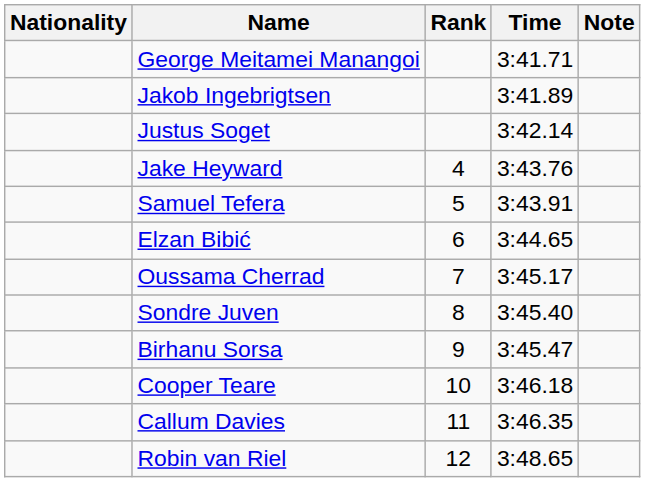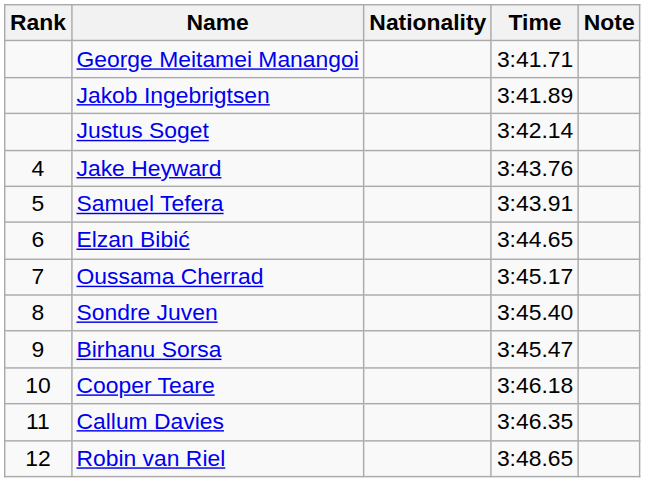 <table class="wikitable sortable" style="text-align:center">
 <tr>
+<th>Rank</th>
+<th>Name</th>
 <th>Nationality</th>
-<th>Name</th>
-<th>Rank</th>
 <th>Time</th>
 <th>Note</th>
 </tr>
 <tr>
+<td></td>
+<td align=left><a href='#'>George Meitamei Manangoi</a></td>
 <td align=left></td>
-<td align=left><a href='#'>George Meitamei Manangoi</a></td>
-<td></td>
 <td>3:41.71</td>
 <td></td>
 </tr>
 <tr>
+<td></td>
+<td align=left><a href='#'>Jakob Ingebrigtsen</a></td>
 <td align=left></td>
-<td align=left><a href='#'>Jakob Ingebrigtsen</a></td>
-<td></td>
 <td>3:41.89</td>
 <td></td>
 </tr>
 <tr>
+<td></td>
+<td align=left><a href='#'>Justus Soget</a></td>
 <td align=left></td>
-<td align=left><a href='#'>Justus Soget</a></td>
-<td></td>
 <td>3:42.14</td>
 <td></td>
 </tr>
 <tr>
+<td>4</td>
+<td align=left><a href='#'>Jake Heyward</a></td>
 <td align=left></td>
-<td align=left><a href='#'>Jake Heyward</a></td>
-<td>4</td>
 <td>3:43.76</td>
 <td></td>
 </tr>
 <tr>
+<td>5</td>
+<td align=left><a href='#'>Samuel Tefera</a></td>
 <td align=left></td>
-<td align=left><a href='#'>Samuel Tefera</a></td>
-<td>5</td>
 <td>3:43.91</td>
 <td></td>
 </tr>
 <tr>
+<td>6</td>
+<td align=left><a href='#'>Elzan Bibić</a></td>
 <td align=left></td>
-<td align=left><a href='#'>Elzan Bibić</a></td>
-<td>6</td>
 <td>3:44.65</td>
 <td></td>
 </tr>
 <tr>
+<td>7</td>
+<td align=left><a href='#'>Oussama Cherrad</a></td>
 <td align=left></td>
-<td align=left><a href='#'>Oussama Cherrad</a></td>
-<td>7</td>
 <td>3:45.17</td>
 <td></td>
 </tr>
 <tr>
+<td>8</td>
+<td align=left><a href='#'>Sondre Juven</a></td>
 <td align=left></td>
-<td align=left><a href='#'>Sondre Juven</a></td>
-<td>8</td>
 <td>3:45.40</td>
 <td></td>
 </tr>
 <tr>
+<td>9</td>
+<td align=left><a href='#'>Birhanu Sorsa</a></td>
 <td align=left></td>
-<td align=left><a href='#'>Birhanu Sorsa</a></td>
-<td>9</td>
 <td>3:45.47</td>
 <td></td>
 </tr>
 <tr>
+<td>10</td>
+<td align=left><a href='#'>Cooper Teare</a></td>
 <td align=left></td>
-<td align=left><a href='#'>Cooper Teare</a></td>
-<td>10</td>
 <td>3:46.18</td>
 <td></td>
 </tr>
 <tr>
+<td>11</td>
+<td align=left><a href='#'>Callum Davies</a></td>
 <td align=left></td>
-<td align=left><a href='#'>Callum Davies</a></td>
-<td>11</td>
 <td>3:46.35</td>
 <td></td>
 </tr>
 <tr>
+<td>12</td>
+<td align=left><a href='#'>Robin van Riel</a></td>
 <td align=left></td>
-<td align=left><a href='#'>Robin van Riel</a></td>
-<td>12</td>
 <td>3:48.65</td>
 <td></td>
 </tr>
 </table>
